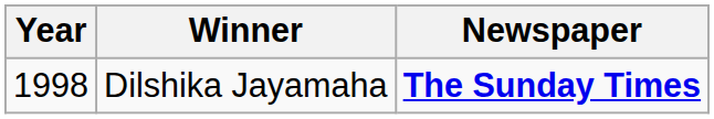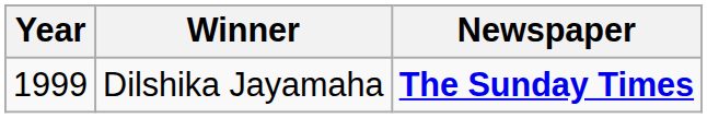 <table class="wikitable sortable mw-collapsible mw-collapsed">
 <tr>
 <th>Year</th>
 <th>Winner</th>
 <th>Newspaper</th>
 </tr>
 <tr>
-<td>1998</td>
+<td>1999</td>
 <td>Dilshika Jayamaha</td>
 <td><strong><a href='#'>The Sunday Times</a></strong></td>
 </tr>
 </table>
